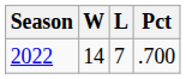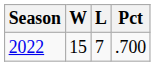 <table class="wikitable">
 <tr>
 <th>Season</th>
 <th>W</th>
 <th>L</th>
 <th>Pct</th>
 </tr>
 <tr>
 <td><a href='#'>2022</a></td>
-<td>14</td>
+<td>15</td>
 <td>7</td>
 <td>.700</td>
 </tr>
 </table>
